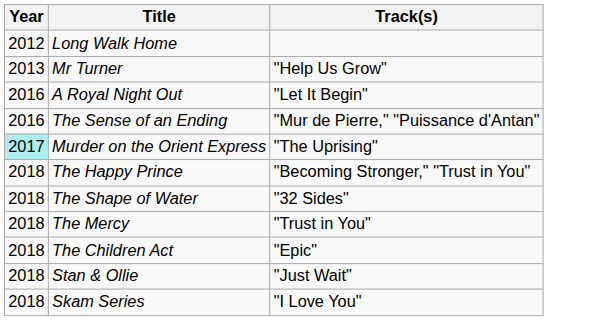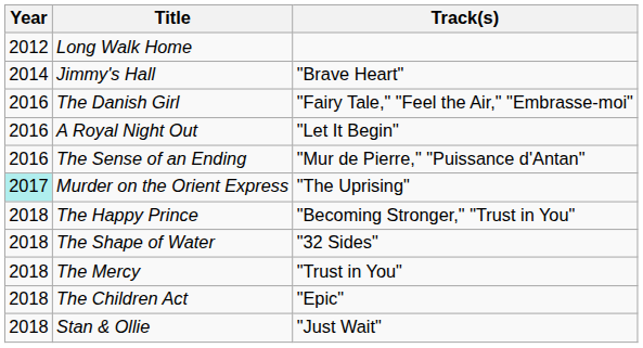 <table class="wikitable">
 <tr>
 <th>Year</th>
 <th>Title</th>
 <th>Track(s)</th>
 </tr>
 <tr>
 <td>2012</td>
 <td><em>Long Walk Home</em></td>
 <td></td>
 </tr>
 <tr>
-<td>2013</td>
-<td><em>Mr Turner</em></td>
-<td>"Help Us Grow"</td>
+<td>2014</td>
+<td><em>Jimmy's Hall</em></td>
+<td>"Brave Heart"</td>
+</tr>
+<tr>
+<td>2016</td>
+<td><em>The Danish Girl</em></td>
+<td>"Fairy Tale," "Feel the Air," "Embrasse-moi"</td>
 </tr>
 <tr>
 <td>2016</td>
 <td><em>A Royal Night Out</em></td>
 <td>"Let It Begin"</td>
 </tr>
 <tr>
 <td>2016</td>
 <td><em>The Sense of an Ending</em></td>
 <td>"Mur de Pierre," "Puissance d'Antan"</td>
 </tr>
 <tr>
 <td style="background: paleturquoise;">2017</td>
 <td><em>Murder on the Orient Express</em></td>
 <td>"The Uprising"</td>
 </tr>
 <tr>
 <td>2018</td>
 <td><em>The Happy Prince</em></td>
 <td>"Becoming Stronger," "Trust in You"</td>
 </tr>
 <tr>
 <td>2018</td>
 <td><em>The Shape of Water</em></td>
 <td>"32 Sides"</td>
 </tr>
 <tr>
 <td>2018</td>
 <td><em>The Mercy</em></td>
 <td>"Trust in You"</td>
 </tr>
 <tr>
 <td>2018</td>
 <td><em>The Children Act</em></td>
 <td>"Epic"</td>
 </tr>
 <tr>
 <td>2018</td>
 <td><em>Stan & Ollie</em></td>
 <td>"Just Wait"</td>
 </tr>
-<tr>
-<td>2018</td>
-<td><em>Skam Series</em></td>
-<td>"I Love You"</td>
-</tr>
 </table>
